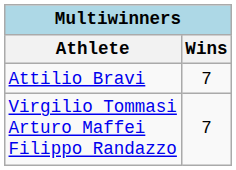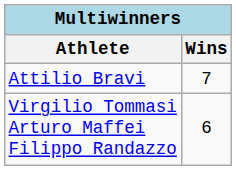 <table class="wikitable" style="margin-left: auto; margin-right: auto; border: none; font-size:90%; text-align:left">
 <tr>
 <td bgcolor=lightblue align=center colspan=2><strong>Multiwinners</strong></td>
 </tr>
 <tr>
 <th>Athlete</th>
 <th>Wins</th>
 </tr>
 <tr>
 <td><a href='#'>Attilio Bravi</a></td>
 <td align=center>7</td>
 </tr>
 <tr>
 <td><a href='#'>Virgilio Tommasi</a><br><a href='#'>Arturo Maffei</a><br><a href='#'>Filippo Randazzo</a></td>
-<td align=center>7</td>
+<td align=center>6</td>
 </tr>
 </table>
